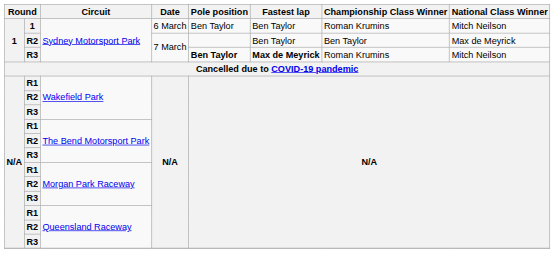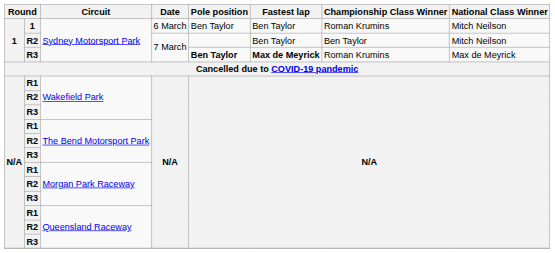 <table class="wikitable" style="font-size: 85%;">
 <tr>
 <th colspan="2">Round</th>
 <th>Circuit</th>
 <th>Date</th>
 <th>Pole position</th>
 <th>Fastest lap</th>
 <th>Championship Class Winner</th>
 <th>National Class Winner</th>
 </tr>
 <tr>
 <th rowspan="3">1</th>
 <th>1</th>
 <td rowspan=3> <a href='#'>Sydney Motorsport Park</a></td>
 <td>6 March</td>
 <td> Ben Taylor</td>
 <td> Ben Taylor</td>
 <td> Roman Krumins</td>
 <td> Mitch Neilson</td>
 </tr>
 <tr>
 <th>R2</th>
 <td rowspan=2>7 March</td>
 <td></td>
 <td> Ben Taylor</td>
 <td> Ben Taylor</td>
-<td> Max de Meyrick</td>
+<td> Mitch Neilson</td>
 </tr>
 <tr>
 <th>R3</th>
 <td><strong> Ben Taylor</strong></td>
 <td><strong> Max de Meyrick</strong></td>
 <td> Roman Krumins</td>
-<td> Mitch Neilson</td>
+<td> Max de Meyrick</td>
 </tr>
 <tr>
 <th colspan=8>Cancelled due to <a href='#'>COVID-19 pandemic</a></th>
 </tr>
 <tr>
 <th rowspan="12">N/A</th>
 <th>R1</th>
 <td rowspan="3"> <a href='#'>Wakefield Park</a></td>
 <th rowspan="12">N/A</th>
 <th colspan="4" rowspan="12">N/A</th>
 </tr>
 <tr>
 <th>R2</th>
 </tr>
 <tr>
 <th>R3</th>
 </tr>
 <tr>
 <th>R1</th>
 <td rowspan="3"> <a href='#'>The Bend Motorsport Park</a></td>
 </tr>
 <tr>
 <th>R2</th>
 </tr>
 <tr>
 <th>R3</th>
 </tr>
 <tr>
 <th>R1</th>
 <td rowspan="3"> <a href='#'>Morgan Park Raceway</a></td>
 </tr>
 <tr>
 <th>R2</th>
 </tr>
 <tr>
 <th>R3</th>
 </tr>
 <tr>
 <th>R1</th>
 <td rowspan="3"> <a href='#'>Queensland Raceway</a></td>
 </tr>
 <tr>
 <th>R2</th>
 </tr>
 <tr>
 <th>R3</th>
 </tr>
 <tr>
 </tr>
 </table>
